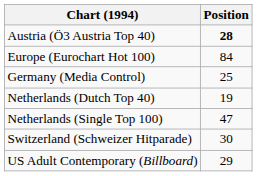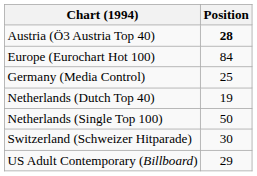 <table class="wikitable sortable">
 <tr>
 <th>Chart (1994)</th>
 <th>Position</th>
 </tr>
 <tr>
 <td>Austria (Ö3 Austria Top 40)</td>
 <td align="center"><strong>28</strong></td>
 </tr>
 <tr>
 <td>Europe (Eurochart Hot 100)</td>
 <td align="center">84</td>
 </tr>
 <tr>
 <td>Germany (Media Control)</td>
 <td align="center">25</td>
 </tr>
 <tr>
 <td>Netherlands (Dutch Top 40)</td>
 <td align="center">19</td>
 </tr>
 <tr>
 <td>Netherlands (Single Top 100)</td>
-<td align="center">47</td>
+<td align="center">50</td>
 </tr>
 <tr>
 <td>Switzerland (Schweizer Hitparade)</td>
 <td align="center">30</td>
 </tr>
 <tr>
 <td>US Adult Contemporary (<em>Billboard</em>)</td>
 <td align="center">29</td>
 </tr>
 </table>
